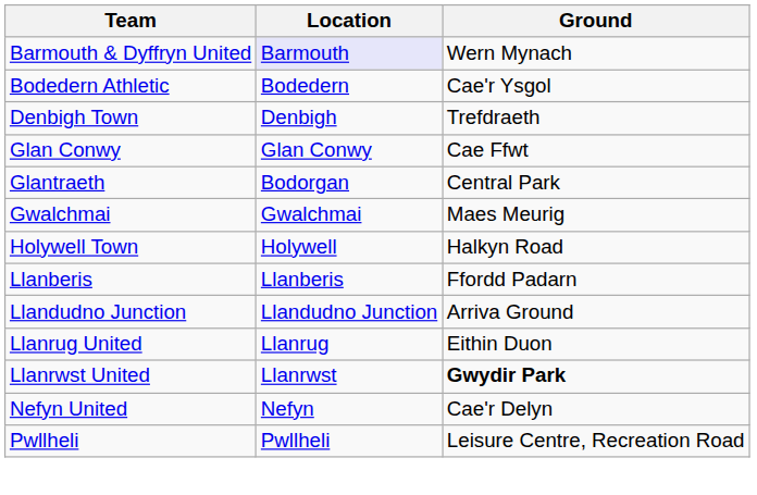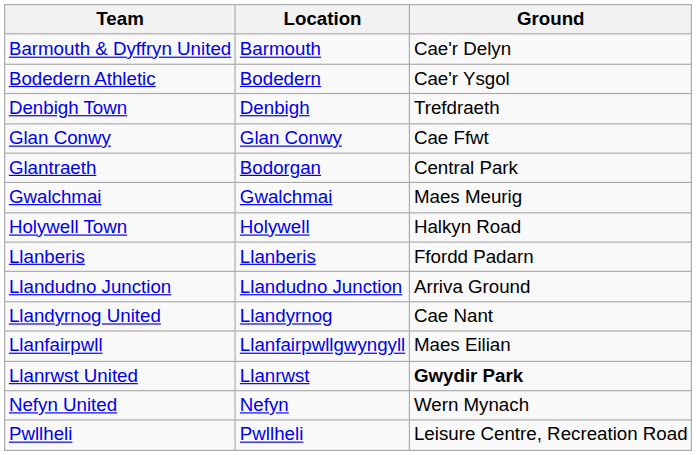 <table class="wikitable sortable">
 <tr>
 <th>Team</th>
 <th>Location</th>
 <th>Ground</th>
 </tr>
 <tr>
 <td><a href='#'>Barmouth & Dyffryn United</a></td>
-<td style="background: lavender;"><a href='#'>Barmouth</a></td>
-<td>Wern Mynach</td>
+<td><a href='#'>Barmouth</a></td>
+<td>Cae'r Delyn</td>
 </tr>
 <tr>
 <td><a href='#'>Bodedern Athletic</a></td>
 <td><a href='#'>Bodedern</a></td>
 <td>Cae'r Ysgol</td>
 </tr>
 <tr>
 <td><a href='#'>Denbigh Town</a></td>
 <td><a href='#'>Denbigh</a></td>
 <td>Trefdraeth</td>
 </tr>
 <tr>
 <td><a href='#'>Glan Conwy</a></td>
 <td><a href='#'>Glan Conwy</a></td>
 <td>Cae Ffwt</td>
 </tr>
 <tr>
 <td><a href='#'>Glantraeth</a></td>
 <td><a href='#'>Bodorgan</a></td>
 <td>Central Park</td>
 </tr>
 <tr>
 <td><a href='#'>Gwalchmai</a></td>
 <td><a href='#'>Gwalchmai</a></td>
 <td>Maes Meurig</td>
 </tr>
 <tr>
 <td><a href='#'>Holywell Town</a></td>
 <td><a href='#'>Holywell</a></td>
 <td>Halkyn Road</td>
 </tr>
 <tr>
 <td><a href='#'>Llanberis</a></td>
 <td><a href='#'>Llanberis</a></td>
 <td>Ffordd Padarn</td>
 </tr>
 <tr>
 <td><a href='#'>Llandudno Junction</a></td>
 <td><a href='#'>Llandudno Junction</a></td>
 <td>Arriva Ground</td>
 </tr>
 <tr>
-<td><a href='#'>Llanrug United</a></td>
-<td><a href='#'>Llanrug</a></td>
-<td>Eithin Duon</td>
+<td><a href='#'>Llandyrnog United</a></td>
+<td><a href='#'>Llandyrnog</a></td>
+<td>Cae Nant</td>
+</tr>
+<tr>
+<td><a href='#'>Llanfairpwll</a></td>
+<td><a href='#'>Llanfairpwllgwyngyll</a></td>
+<td>Maes Eilian</td>
 </tr>
 <tr>
 <td><a href='#'>Llanrwst United</a></td>
 <td><a href='#'>Llanrwst</a></td>
 <td><strong>Gwydir Park</strong></td>
 </tr>
 <tr>
 <td><a href='#'>Nefyn United</a></td>
 <td><a href='#'>Nefyn</a></td>
-<td>Cae'r Delyn</td>
+<td>Wern Mynach</td>
 </tr>
 <tr>
 <td><a href='#'>Pwllheli</a></td>
 <td><a href='#'>Pwllheli</a></td>
 <td>Leisure Centre, Recreation Road</td>
 </tr>
 </table>
